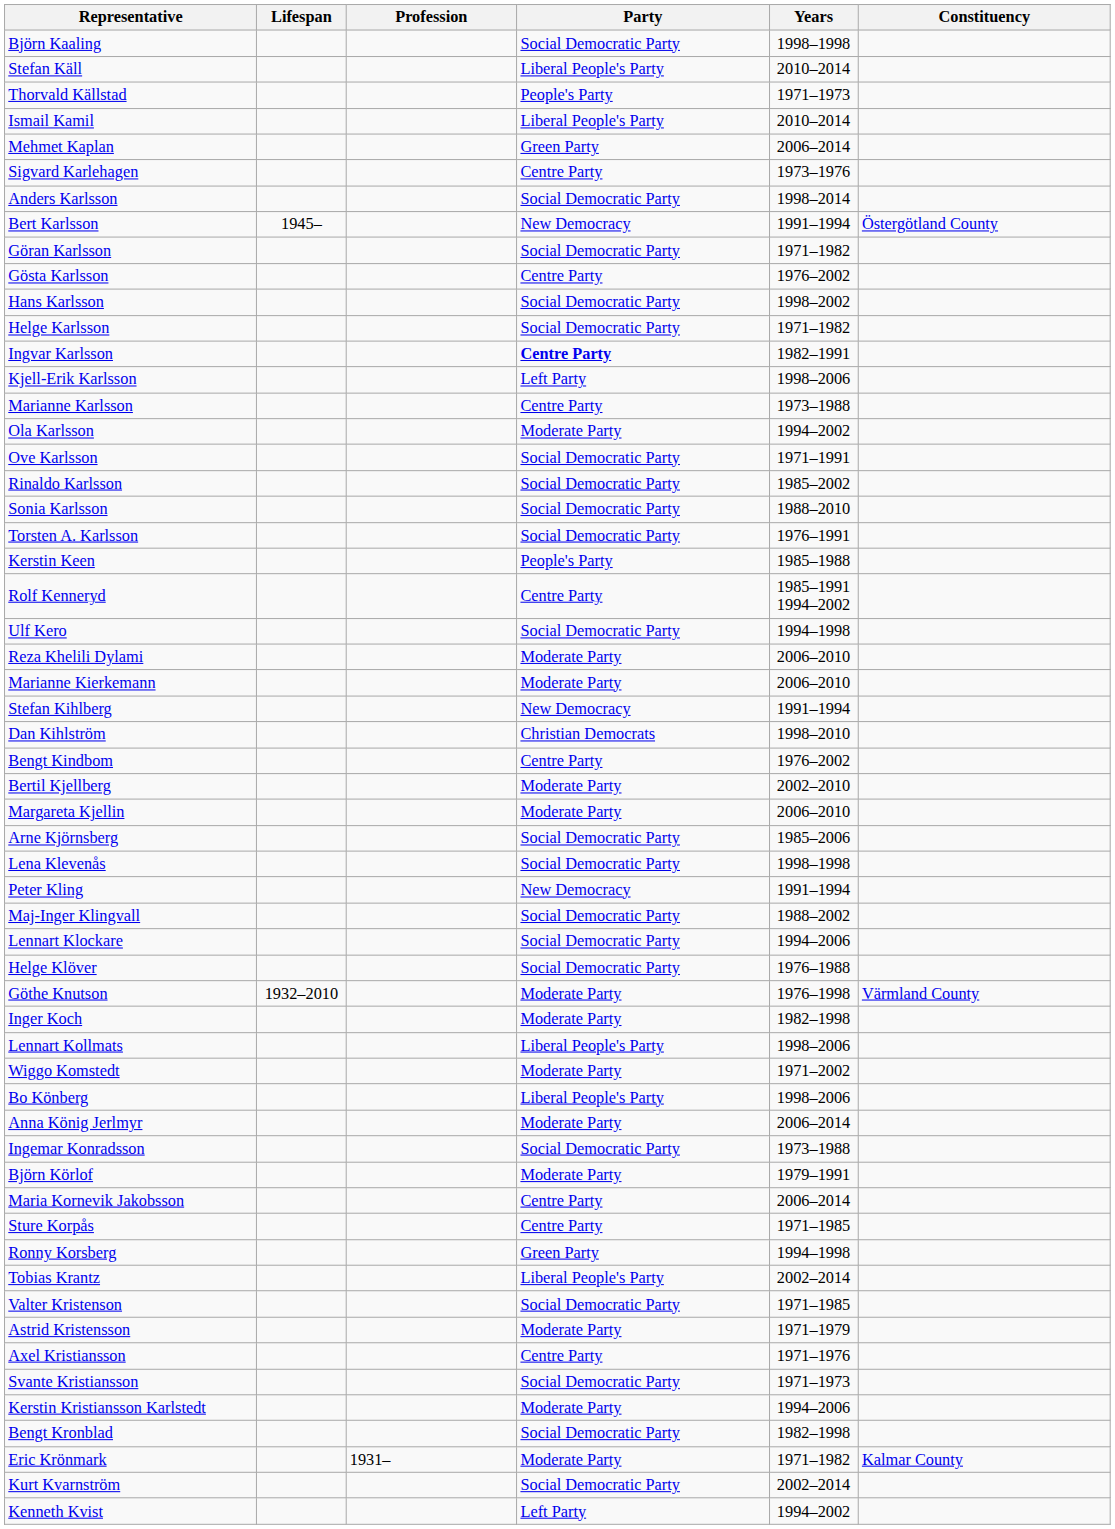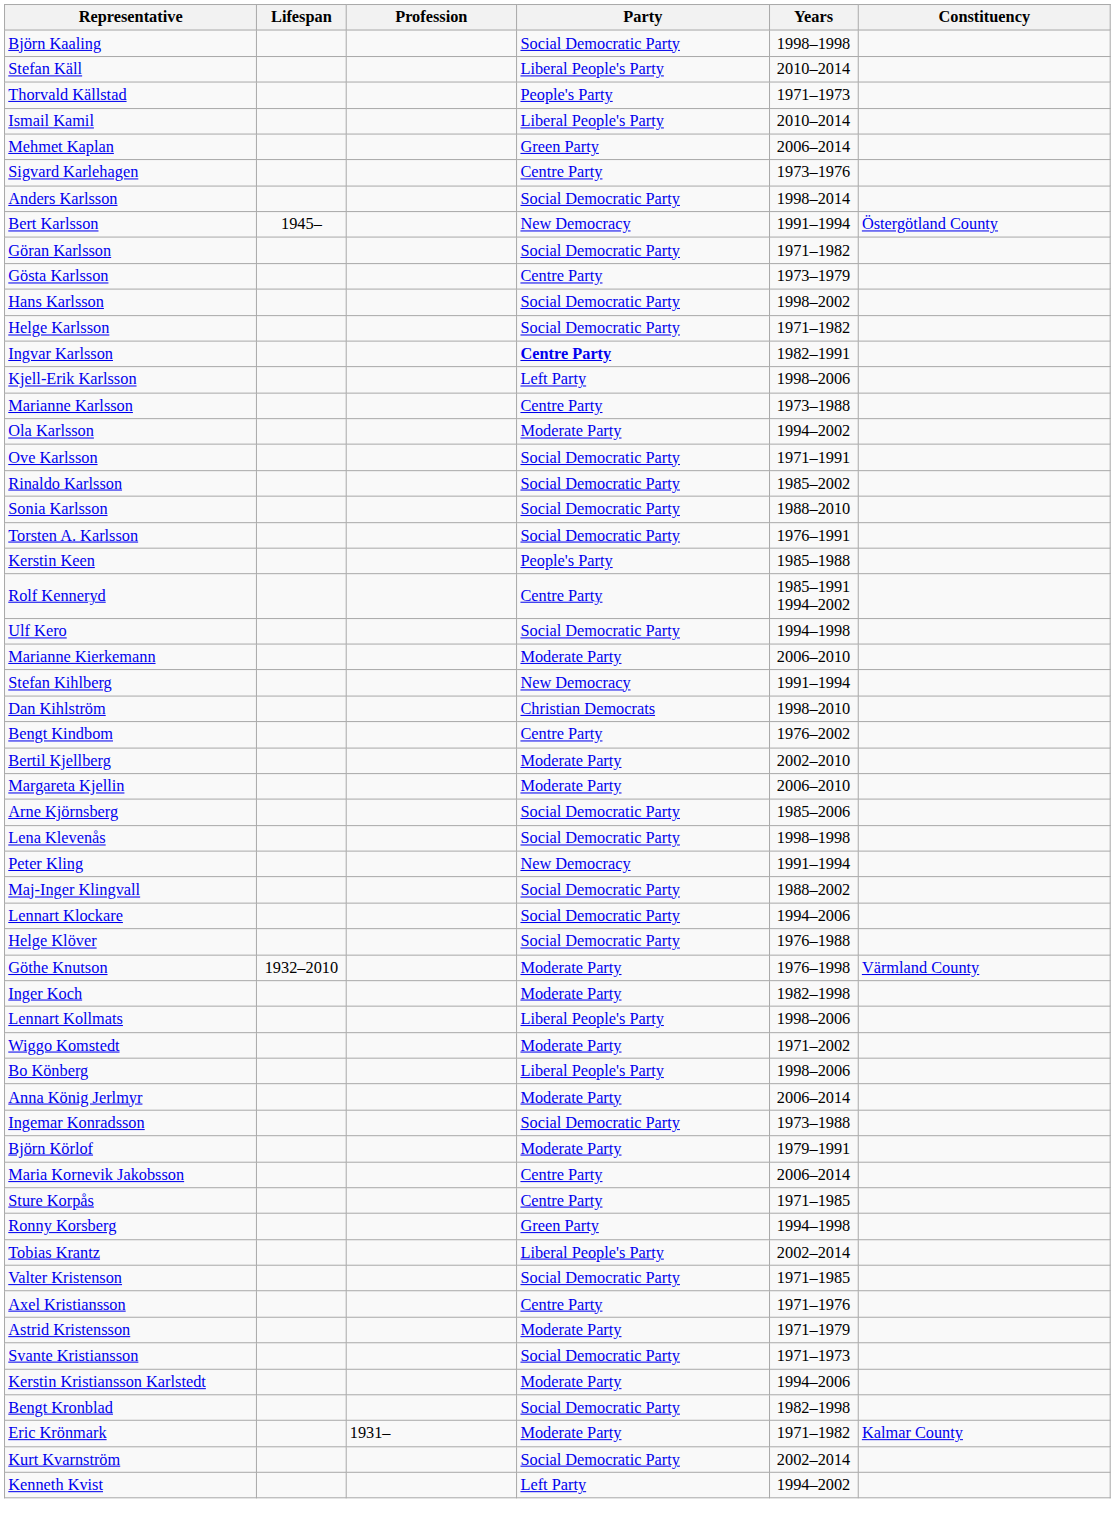 <table class="wikitable">
 <tr>
 <th style="width:15em">Representative</th>
 <th style="width:5em">Lifespan</th>
 <th style="width:10em">Profession</th>
 <th style="width:15em">Party</th>
 <th style="width:5em">Years</th>
 <th style="width:15em">Constituency</th>
 </tr>
 <tr>
 <td><a href='#'>Björn Kaaling</a></td>
 <td align=center></td>
 <td></td>
 <td> <a href='#'>Social Democratic Party</a></td>
 <td align=center>1998–1998</td>
 <td></td>
 </tr>
 <tr>
 <td><a href='#'>Stefan Käll</a></td>
 <td align=center></td>
 <td></td>
 <td> <a href='#'>Liberal People's Party</a></td>
 <td align=center>2010–2014</td>
 <td></td>
 </tr>
 <tr>
 <td><a href='#'>Thorvald Källstad</a></td>
 <td align=center></td>
 <td></td>
 <td> <a href='#'>People's Party</a></td>
 <td align=center>1971–1973</td>
 <td></td>
 </tr>
 <tr>
 <td><a href='#'>Ismail Kamil</a></td>
 <td align=center></td>
 <td></td>
 <td> <a href='#'>Liberal People's Party</a></td>
 <td align=center>2010–2014</td>
 <td></td>
 </tr>
 <tr>
 <td><a href='#'>Mehmet Kaplan</a></td>
 <td align=center></td>
 <td></td>
 <td> <a href='#'>Green Party</a></td>
 <td align=center>2006–2014</td>
 <td></td>
 </tr>
 <tr>
 <td><a href='#'>Sigvard Karlehagen</a></td>
 <td align=center></td>
 <td></td>
 <td> <a href='#'>Centre Party</a></td>
 <td align=center>1973–1976</td>
 <td></td>
 </tr>
 <tr>
 <td><a href='#'>Anders Karlsson</a></td>
 <td align=center></td>
 <td></td>
 <td> <a href='#'>Social Democratic Party</a></td>
 <td align=center>1998–2014</td>
 <td></td>
 </tr>
 <tr>
 <td><a href='#'>Bert Karlsson</a></td>
 <td align=center>1945–</td>
 <td></td>
 <td> <a href='#'>New Democracy</a></td>
 <td align=center>1991–1994</td>
 <td><a href='#'>Östergötland County</a></td>
 </tr>
 <tr>
 <td><a href='#'>Göran Karlsson</a></td>
 <td align=center></td>
 <td></td>
 <td> <a href='#'>Social Democratic Party</a></td>
 <td align=center>1971–1982</td>
 <td></td>
 </tr>
 <tr>
 <td><a href='#'>Gösta Karlsson</a></td>
 <td align=center></td>
 <td></td>
 <td> <a href='#'>Centre Party</a></td>
-<td align=center>1976–2002</td>
+<td align=center>1973–1979</td>
 <td></td>
 </tr>
 <tr>
 <td><a href='#'>Hans Karlsson</a></td>
 <td align=center></td>
 <td></td>
 <td> <a href='#'>Social Democratic Party</a></td>
 <td align=center>1998–2002</td>
 <td></td>
 </tr>
 <tr>
 <td><a href='#'>Helge Karlsson</a></td>
 <td align=center></td>
 <td></td>
 <td> <a href='#'>Social Democratic Party</a></td>
 <td align=center>1971–1982</td>
 <td></td>
 </tr>
 <tr>
 <td><a href='#'>Ingvar Karlsson</a></td>
 <td align=center></td>
 <td></td>
 <td><strong> <a href='#'>Centre Party</a></strong></td>
 <td align=center>1982–1991</td>
 <td></td>
 </tr>
 <tr>
 <td><a href='#'>Kjell-Erik Karlsson</a></td>
 <td align=center></td>
 <td></td>
 <td> <a href='#'>Left Party</a></td>
 <td align=center>1998–2006</td>
 <td></td>
 </tr>
 <tr>
 <td><a href='#'>Marianne Karlsson</a></td>
 <td align=center></td>
 <td></td>
 <td> <a href='#'>Centre Party</a></td>
 <td align=center>1973–1988</td>
 <td></td>
 </tr>
 <tr>
 <td><a href='#'>Ola Karlsson</a></td>
 <td align=center></td>
 <td></td>
 <td> <a href='#'>Moderate Party</a></td>
 <td align=center>1994–2002</td>
 <td></td>
 </tr>
 <tr>
 <td><a href='#'>Ove Karlsson</a></td>
 <td align=center></td>
 <td></td>
 <td> <a href='#'>Social Democratic Party</a></td>
 <td align=center>1971–1991</td>
 <td></td>
 </tr>
 <tr>
 <td><a href='#'>Rinaldo Karlsson</a></td>
 <td align=center></td>
 <td></td>
 <td> <a href='#'>Social Democratic Party</a></td>
 <td align=center>1985–2002</td>
 <td></td>
 </tr>
 <tr>
 <td><a href='#'>Sonia Karlsson</a></td>
 <td align=center></td>
 <td></td>
 <td> <a href='#'>Social Democratic Party</a></td>
 <td align=center>1988–2010</td>
 <td></td>
 </tr>
 <tr>
 <td><a href='#'>Torsten A. Karlsson</a></td>
 <td align=center></td>
 <td></td>
 <td> <a href='#'>Social Democratic Party</a></td>
 <td align=center>1976–1991</td>
 <td></td>
 </tr>
 <tr>
 <td><a href='#'>Kerstin Keen</a></td>
 <td align=center></td>
 <td></td>
 <td> <a href='#'>People's Party</a></td>
 <td align=center>1985–1988</td>
 <td></td>
 </tr>
 <tr>
 <td><a href='#'>Rolf Kenneryd</a></td>
 <td align=center></td>
 <td></td>
 <td> <a href='#'>Centre Party</a></td>
 <td align=center>1985–1991<br>1994–2002</td>
 <td></td>
 </tr>
 <tr>
 <td><a href='#'>Ulf Kero</a></td>
 <td align=center></td>
 <td></td>
 <td> <a href='#'>Social Democratic Party</a></td>
 <td align=center>1994–1998</td>
-<td></td>
-</tr>
-<tr>
-<td><a href='#'>Reza Khelili Dylami</a></td>
-<td align=center></td>
-<td></td>
-<td> <a href='#'>Moderate Party</a></td>
-<td align=center>2006–2010</td>
 <td></td>
 </tr>
 <tr>
 <td><a href='#'>Marianne Kierkemann</a></td>
 <td align=center></td>
 <td></td>
 <td> <a href='#'>Moderate Party</a></td>
 <td align=center>2006–2010</td>
 <td></td>
 </tr>
 <tr>
 <td><a href='#'>Stefan Kihlberg</a></td>
 <td align=center></td>
 <td></td>
 <td> <a href='#'>New Democracy</a></td>
 <td align=center>1991–1994</td>
 <td></td>
 </tr>
 <tr>
 <td><a href='#'>Dan Kihlström</a></td>
 <td align=center></td>
 <td></td>
 <td> <a href='#'>Christian Democrats</a></td>
 <td align=center>1998–2010</td>
 <td></td>
 </tr>
 <tr>
 <td><a href='#'>Bengt Kindbom</a></td>
 <td align=center></td>
 <td></td>
 <td> <a href='#'>Centre Party</a></td>
 <td align=center>1976–2002</td>
 <td></td>
 </tr>
 <tr>
 <td><a href='#'>Bertil Kjellberg</a></td>
 <td align=center></td>
 <td></td>
 <td> <a href='#'>Moderate Party</a></td>
 <td align=center>2002–2010</td>
 <td></td>
 </tr>
 <tr>
 <td><a href='#'>Margareta Kjellin</a></td>
 <td align=center></td>
 <td></td>
 <td> <a href='#'>Moderate Party</a></td>
 <td align=center>2006–2010</td>
 <td></td>
 </tr>
 <tr>
 <td><a href='#'>Arne Kjörnsberg</a></td>
 <td align=center></td>
 <td></td>
 <td> <a href='#'>Social Democratic Party</a></td>
 <td align=center>1985–2006</td>
 <td></td>
 </tr>
 <tr>
 <td><a href='#'>Lena Klevenås</a></td>
 <td align=center></td>
 <td></td>
 <td> <a href='#'>Social Democratic Party</a></td>
 <td align=center>1998–1998</td>
 <td></td>
 </tr>
 <tr>
 <td><a href='#'>Peter Kling</a></td>
 <td align=center></td>
 <td></td>
 <td> <a href='#'>New Democracy</a></td>
 <td align=center>1991–1994</td>
 <td></td>
 </tr>
 <tr>
 <td><a href='#'>Maj-Inger Klingvall</a></td>
 <td align=center></td>
 <td></td>
 <td> <a href='#'>Social Democratic Party</a></td>
 <td align=center>1988–2002</td>
 <td></td>
 </tr>
 <tr>
 <td><a href='#'>Lennart Klockare</a></td>
 <td align=center></td>
 <td></td>
 <td> <a href='#'>Social Democratic Party</a></td>
 <td align=center>1994–2006</td>
 <td></td>
 </tr>
 <tr>
 <td><a href='#'>Helge Klöver</a></td>
 <td align=center></td>
 <td></td>
 <td> <a href='#'>Social Democratic Party</a></td>
 <td align=center>1976–1988</td>
 <td></td>
 </tr>
 <tr>
 <td><a href='#'>Göthe Knutson</a></td>
 <td align=center>1932–2010</td>
 <td></td>
 <td> <a href='#'>Moderate Party</a></td>
 <td align=center>1976–1998</td>
 <td><a href='#'>Värmland County</a></td>
 </tr>
 <tr>
 <td><a href='#'>Inger Koch</a></td>
 <td align=center></td>
 <td></td>
 <td> <a href='#'>Moderate Party</a></td>
 <td align=center>1982–1998</td>
 <td></td>
 </tr>
 <tr>
 <td><a href='#'>Lennart Kollmats</a></td>
 <td align=center></td>
 <td></td>
 <td> <a href='#'>Liberal People's Party</a></td>
 <td align=center>1998–2006</td>
 <td></td>
 </tr>
 <tr>
 <td><a href='#'>Wiggo Komstedt</a></td>
 <td align=center></td>
 <td></td>
 <td> <a href='#'>Moderate Party</a></td>
 <td align=center>1971–2002</td>
 <td></td>
 </tr>
 <tr>
 <td><a href='#'>Bo Könberg</a></td>
 <td align=center></td>
 <td></td>
 <td> <a href='#'>Liberal People's Party</a></td>
 <td align=center>1998–2006</td>
 <td></td>
 </tr>
 <tr>
 <td><a href='#'>Anna König Jerlmyr</a></td>
 <td align=center></td>
 <td></td>
 <td> <a href='#'>Moderate Party</a></td>
 <td align=center>2006–2014</td>
 <td></td>
 </tr>
 <tr>
 <td><a href='#'>Ingemar Konradsson</a></td>
 <td align=center></td>
 <td></td>
 <td> <a href='#'>Social Democratic Party</a></td>
 <td align=center>1973–1988</td>
 <td></td>
 </tr>
 <tr>
 <td><a href='#'>Björn Körlof</a></td>
 <td align=center></td>
 <td></td>
 <td> <a href='#'>Moderate Party</a></td>
 <td align=center>1979–1991</td>
 <td></td>
 </tr>
 <tr>
 <td><a href='#'>Maria Kornevik Jakobsson</a></td>
 <td align=center></td>
 <td></td>
 <td> <a href='#'>Centre Party</a></td>
 <td align=center>2006–2014</td>
 <td></td>
 </tr>
 <tr>
 <td><a href='#'>Sture Korpås</a></td>
 <td align=center></td>
 <td></td>
 <td> <a href='#'>Centre Party</a></td>
 <td align=center>1971–1985</td>
 <td></td>
 </tr>
 <tr>
 <td><a href='#'>Ronny Korsberg</a></td>
 <td align=center></td>
 <td></td>
 <td> <a href='#'>Green Party</a></td>
 <td align=center>1994–1998</td>
 <td></td>
 </tr>
 <tr>
 <td><a href='#'>Tobias Krantz</a></td>
 <td align=center></td>
 <td></td>
 <td> <a href='#'>Liberal People's Party</a></td>
 <td align=center>2002–2014</td>
 <td></td>
 </tr>
 <tr>
 <td><a href='#'>Valter Kristenson</a></td>
 <td align=center></td>
 <td></td>
 <td> <a href='#'>Social Democratic Party</a></td>
 <td align=center>1971–1985</td>
 <td></td>
 </tr>
 <tr>
+<td><a href='#'>Axel Kristiansson</a></td>
+<td align=center></td>
+<td></td>
+<td> <a href='#'>Centre Party</a></td>
+<td align=center>1971–1976</td>
+<td></td>
+</tr>
+<tr>
 <td><a href='#'>Astrid Kristensson</a></td>
 <td align=center></td>
 <td></td>
 <td> <a href='#'>Moderate Party</a></td>
 <td align=center>1971–1979</td>
-<td></td>
-</tr>
-<tr>
-<td><a href='#'>Axel Kristiansson</a></td>
-<td align=center></td>
-<td></td>
-<td> <a href='#'>Centre Party</a></td>
-<td align=center>1971–1976</td>
 <td></td>
 </tr>
 <tr>
 <td><a href='#'>Svante Kristiansson</a></td>
 <td align=center></td>
 <td></td>
 <td> <a href='#'>Social Democratic Party</a></td>
 <td align=center>1971–1973</td>
 <td></td>
 </tr>
 <tr>
 <td><a href='#'>Kerstin Kristiansson Karlstedt</a></td>
 <td align=center></td>
 <td></td>
 <td> <a href='#'>Moderate Party</a></td>
 <td align=center>1994–2006</td>
 <td></td>
 </tr>
 <tr>
 <td><a href='#'>Bengt Kronblad</a></td>
 <td align=center></td>
 <td></td>
 <td> <a href='#'>Social Democratic Party</a></td>
 <td align=center>1982–1998</td>
 <td></td>
 </tr>
 <tr>
 <td><a href='#'>Eric Krönmark</a></td>
 <td align=center></td>
 <td>1931–</td>
 <td> <a href='#'>Moderate Party</a></td>
 <td align=center>1971–1982</td>
 <td><a href='#'>Kalmar County</a></td>
 </tr>
 <tr>
 <td><a href='#'>Kurt Kvarnström</a></td>
 <td align=center></td>
 <td></td>
 <td> <a href='#'>Social Democratic Party</a></td>
 <td align=center>2002–2014</td>
 <td></td>
 </tr>
 <tr>
 <td><a href='#'>Kenneth Kvist</a></td>
 <td align=center></td>
 <td></td>
 <td> <a href='#'>Left Party</a></td>
 <td align=center>1994–2002</td>
 <td></td>
 </tr>
 </table>
